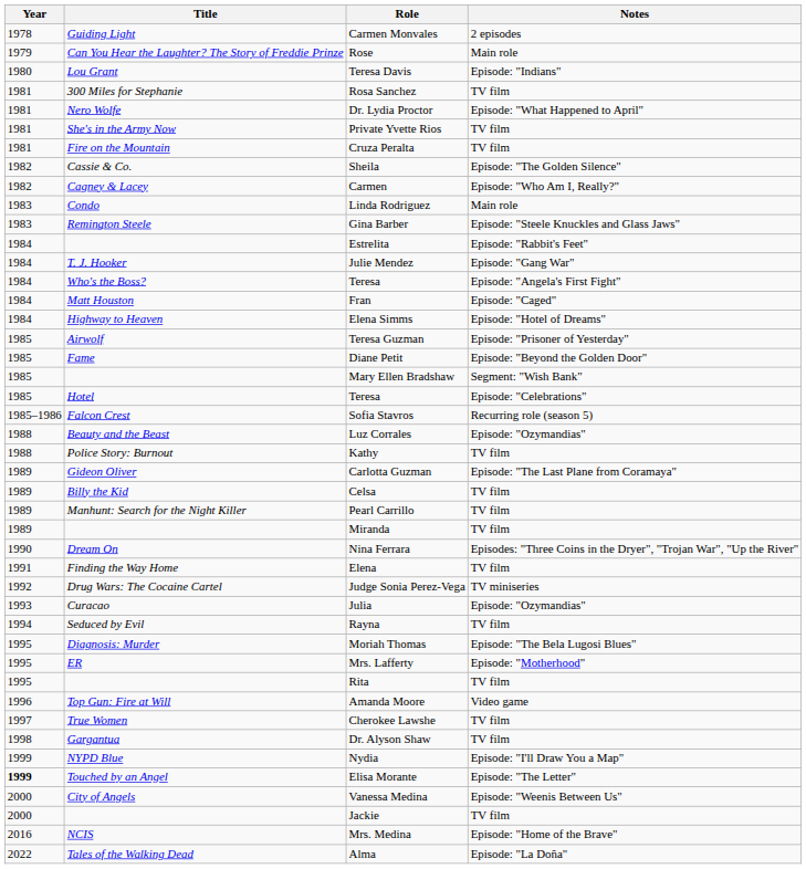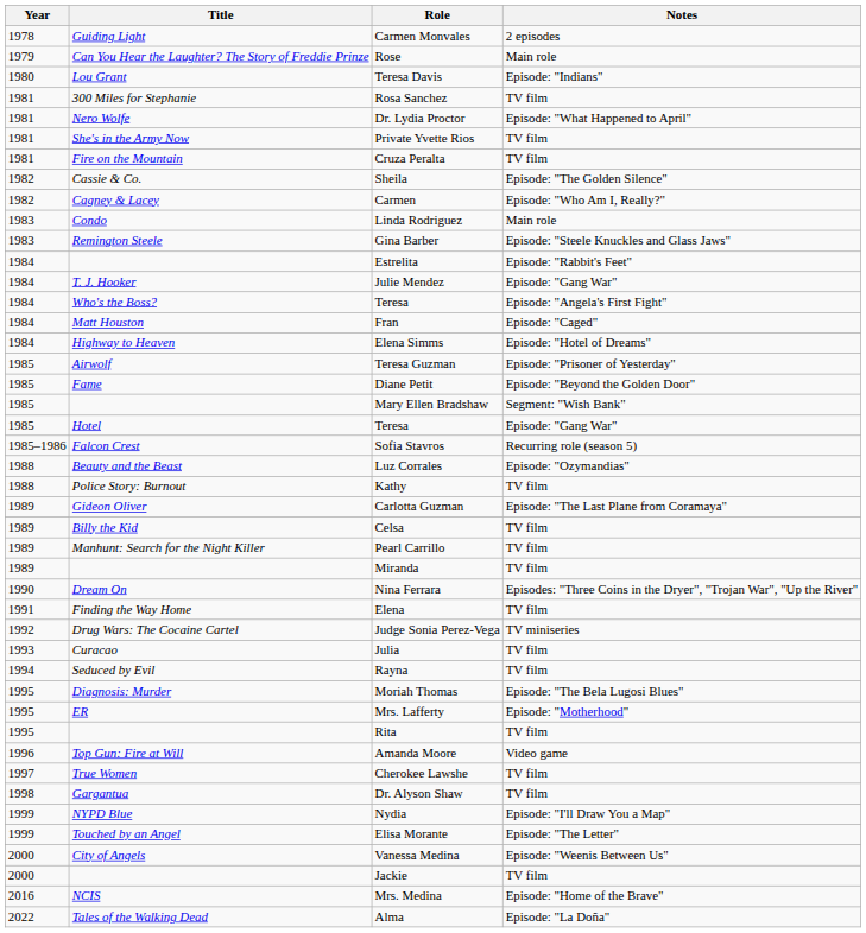 <table class="wikitable sortable">
 <tr>
 <th>Year</th>
 <th>Title</th>
 <th>Role</th>
 <th class="unsortable">Notes</th>
 </tr>
 <tr>
 <td>1978</td>
 <td><em><a href='#'>Guiding Light</a></em></td>
 <td>Carmen Monvales</td>
 <td>2 episodes</td>
 </tr>
 <tr>
 <td>1979</td>
 <td><em><a href='#'>Can You Hear the Laughter? The Story of Freddie Prinze</a></em></td>
 <td>Rose</td>
 <td>Main role</td>
 </tr>
 <tr>
 <td>1980</td>
 <td><em><a href='#'>Lou Grant</a></em></td>
 <td>Teresa Davis</td>
 <td>Episode: "Indians"</td>
 </tr>
 <tr>
 <td>1981</td>
 <td><em>300 Miles for Stephanie</em></td>
 <td>Rosa Sanchez</td>
 <td>TV film</td>
 </tr>
 <tr>
 <td>1981</td>
 <td><em><a href='#'>Nero Wolfe</a></em></td>
 <td>Dr. Lydia Proctor</td>
 <td>Episode: "What Happened to April"</td>
 </tr>
 <tr>
 <td>1981</td>
 <td><em><a href='#'>She's in the Army Now</a></em></td>
 <td>Private Yvette Rios</td>
 <td>TV film</td>
 </tr>
 <tr>
 <td>1981</td>
 <td><em><a href='#'>Fire on the Mountain</a></em></td>
 <td>Cruza Peralta</td>
 <td>TV film</td>
 </tr>
 <tr>
 <td>1982</td>
 <td><em>Cassie & Co.</em></td>
 <td>Sheila</td>
 <td>Episode: "The Golden Silence"</td>
 </tr>
 <tr>
 <td>1982</td>
 <td><em><a href='#'>Cagney & Lacey</a></em></td>
 <td>Carmen</td>
 <td>Episode: "Who Am I, Really?"</td>
 </tr>
 <tr>
 <td>1983</td>
 <td><em><a href='#'>Condo</a></em></td>
 <td>Linda Rodriguez</td>
 <td>Main role</td>
 </tr>
 <tr>
 <td>1983</td>
 <td><em><a href='#'>Remington Steele</a></em></td>
 <td>Gina Barber</td>
 <td>Episode: "Steele Knuckles and Glass Jaws"</td>
 </tr>
 <tr>
 <td>1984</td>
 <td><em></em></td>
 <td>Estrelita</td>
 <td>Episode: "Rabbit's Feet"</td>
 </tr>
 <tr>
 <td>1984</td>
 <td><em><a href='#'>T. J. Hooker</a></em></td>
 <td>Julie Mendez</td>
 <td>Episode: "Gang War"</td>
 </tr>
 <tr>
 <td>1984</td>
 <td><em><a href='#'>Who's the Boss?</a></em></td>
 <td>Teresa</td>
 <td>Episode: "Angela's First Fight"</td>
 </tr>
 <tr>
 <td>1984</td>
 <td><em><a href='#'>Matt Houston</a></em></td>
 <td>Fran</td>
 <td>Episode: "Caged"</td>
 </tr>
 <tr>
 <td>1984</td>
 <td><em><a href='#'>Highway to Heaven</a></em></td>
 <td>Elena Simms</td>
 <td>Episode: "Hotel of Dreams"</td>
 </tr>
 <tr>
 <td>1985</td>
 <td><em><a href='#'>Airwolf</a></em></td>
 <td>Teresa Guzman</td>
 <td>Episode: "Prisoner of Yesterday"</td>
 </tr>
 <tr>
 <td>1985</td>
 <td><em><a href='#'>Fame</a></em></td>
 <td>Diane Petit</td>
 <td>Episode: "Beyond the Golden Door"</td>
 </tr>
 <tr>
 <td>1985</td>
 <td><em></em></td>
 <td>Mary Ellen Bradshaw</td>
 <td>Segment: "Wish Bank"</td>
 </tr>
 <tr>
 <td>1985</td>
 <td><em><a href='#'>Hotel</a></em></td>
 <td>Teresa</td>
-<td>Episode: "Celebrations"</td>
+<td>Episode: "Gang War"</td>
 </tr>
 <tr>
 <td>1985–1986</td>
 <td><em><a href='#'>Falcon Crest</a></em></td>
 <td>Sofia Stavros</td>
 <td>Recurring role (season 5)</td>
 </tr>
 <tr>
 <td>1988</td>
 <td><em><a href='#'>Beauty and the Beast</a></em></td>
 <td>Luz Corrales</td>
 <td>Episode: "Ozymandias"</td>
 </tr>
 <tr>
 <td>1988</td>
 <td><em>Police Story: Burnout</em></td>
 <td>Kathy</td>
 <td>TV film</td>
 </tr>
 <tr>
 <td>1989</td>
 <td><em><a href='#'>Gideon Oliver</a></em></td>
 <td>Carlotta Guzman</td>
 <td>Episode: "The Last Plane from Coramaya"</td>
 </tr>
 <tr>
 <td>1989</td>
 <td><em><a href='#'>Billy the Kid</a></em></td>
 <td>Celsa</td>
 <td>TV film</td>
 </tr>
 <tr>
 <td>1989</td>
 <td><em>Manhunt: Search for the Night Killer</em></td>
 <td>Pearl Carrillo</td>
 <td>TV film</td>
 </tr>
 <tr>
 <td>1989</td>
 <td><em></em></td>
 <td>Miranda</td>
 <td>TV film</td>
 </tr>
 <tr>
 <td>1990</td>
 <td><em><a href='#'>Dream On</a></em></td>
 <td>Nina Ferrara</td>
 <td>Episodes: "Three Coins in the Dryer", "Trojan War", "Up the River"</td>
 </tr>
 <tr>
 <td>1991</td>
 <td><em>Finding the Way Home</em></td>
 <td>Elena</td>
 <td>TV film</td>
 </tr>
 <tr>
 <td>1992</td>
 <td><em>Drug Wars: The Cocaine Cartel</em></td>
 <td>Judge Sonia Perez-Vega</td>
 <td>TV miniseries</td>
 </tr>
 <tr>
 <td>1993</td>
 <td><em>Curacao</em></td>
 <td>Julia</td>
-<td>Episode: "Ozymandias"</td>
+<td>TV film</td>
 </tr>
 <tr>
 <td>1994</td>
 <td><em>Seduced by Evil</em></td>
 <td>Rayna</td>
 <td>TV film</td>
 </tr>
 <tr>
 <td>1995</td>
 <td><em><a href='#'>Diagnosis: Murder</a></em></td>
 <td>Moriah Thomas</td>
 <td>Episode: "The Bela Lugosi Blues"</td>
 </tr>
 <tr>
 <td>1995</td>
 <td><em><a href='#'>ER</a></em></td>
 <td>Mrs. Lafferty</td>
 <td>Episode: "<a href='#'>Motherhood</a>"</td>
 </tr>
 <tr>
 <td>1995</td>
 <td><em></em></td>
 <td>Rita</td>
 <td>TV film</td>
 </tr>
 <tr>
 <td>1996</td>
 <td><em><a href='#'>Top Gun: Fire at Will</a></em></td>
 <td>Amanda Moore</td>
 <td>Video game</td>
 </tr>
 <tr>
 <td>1997</td>
 <td><em><a href='#'>True Women</a></em></td>
 <td>Cherokee Lawshe</td>
 <td>TV film</td>
 </tr>
 <tr>
 <td>1998</td>
 <td><em><a href='#'>Gargantua</a></em></td>
 <td>Dr. Alyson Shaw</td>
 <td>TV film</td>
 </tr>
 <tr>
 <td>1999</td>
 <td><em><a href='#'>NYPD Blue</a></em></td>
 <td>Nydia</td>
 <td>Episode: "I'll Draw You a Map"</td>
 </tr>
 <tr>
-<td><strong>1999</strong></td>
+<td>1999</td>
 <td><em><a href='#'>Touched by an Angel</a></em></td>
 <td>Elisa Morante</td>
 <td>Episode: "The Letter"</td>
 </tr>
 <tr>
 <td>2000</td>
 <td><em><a href='#'>City of Angels</a></em></td>
 <td>Vanessa Medina</td>
 <td>Episode: "Weenis Between Us"</td>
 </tr>
 <tr>
 <td>2000</td>
 <td><em></em></td>
 <td>Jackie</td>
 <td>TV film</td>
 </tr>
 <tr>
 <td>2016</td>
 <td><em><a href='#'>NCIS</a></em></td>
 <td>Mrs. Medina</td>
 <td>Episode: "Home of the Brave"</td>
 </tr>
 <tr>
 <td>2022</td>
 <td><em><a href='#'>Tales of the Walking Dead</a></em></td>
 <td>Alma</td>
 <td>Episode: "La Doña"</td>
 </tr>
 </table>
